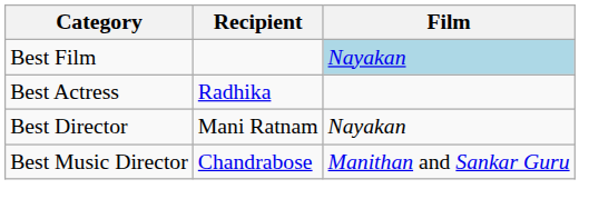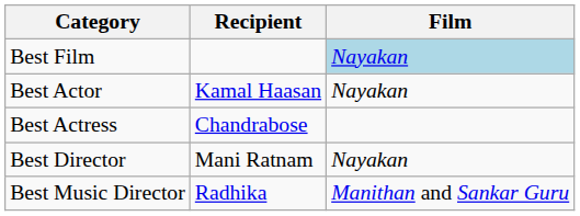 <table class="wikitable">
 <tr>
 <th>Category</th>
 <th>Recipient</th>
 <th>Film</th>
 </tr>
 <tr>
 <td>Best Film</td>
 <td></td>
 <td style="background: lightblue;"><em><a href='#'>Nayakan</a></em></td>
 </tr>
 <tr>
+<td>Best Actor</td>
+<td><a href='#'>Kamal Haasan</a></td>
+<td><em>Nayakan</em></td>
+</tr>
+<tr>
 <td>Best Actress</td>
-<td><a href='#'>Radhika</a></td>
+<td><a href='#'>Chandrabose</a></td>
 <td></td>
 </tr>
 <tr>
 <td>Best Director</td>
 <td>Mani Ratnam</td>
 <td><em>Nayakan</em></td>
 </tr>
 <tr>
 <td>Best Music Director</td>
-<td><a href='#'>Chandrabose</a></td>
+<td><a href='#'>Radhika</a></td>
 <td><em><a href='#'>Manithan</a></em> and <em><a href='#'>Sankar Guru</a></em></td>
 </tr>
 </table>
